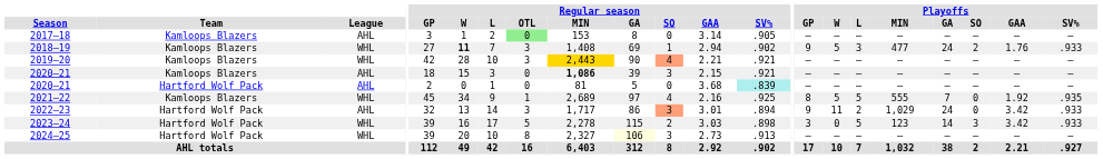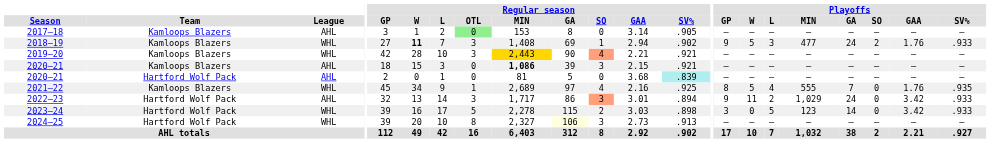 <table border="0" cellpadding="1" cellspacing="0" style="width:75%; text-align:center;">
 <tr bgcolor="#e0e0e0">
 <th colspan="3" bgcolor="#ffffff"></th>
 <th rowspan="99" bgcolor="#ffffff"></th>
 <th colspan="9" bgcolor="#e0e0e0"><a href='#'>Regular season</a></th>
 <th rowspan="99" bgcolor="#ffffff"></th>
 <th colspan="8" bgcolor="#e0e0e0"><a href='#'>Playoffs</a></th>
 </tr>
 <tr bgcolor="#e0e0e0">
 <th><a href='#'>Season</a></th>
 <th>Team</th>
 <th>League</th>
 <th>GP</th>
 <th>W</th>
 <th>L</th>
 <th>OTL</th>
 <th>MIN</th>
 <th>GA</th>
 <th><a href='#'>SO</a></th>
 <th><a href='#'>GAA</a></th>
 <th><a href='#'>SV%</a></th>
 <th>GP</th>
 <th>W</th>
 <th>L</th>
 <th>MIN</th>
 <th>GA</th>
 <th>SO</th>
 <th>GAA</th>
 <th>SV%</th>
 </tr>
 <tr>
 <td><a href='#'>2017–18</a></td>
 <td><a href='#'>Kamloops Blazers</a></td>
 <td>AHL</td>
 <td>3</td>
 <td>1</td>
 <td>2</td>
 <td style="background: lightgreen;">0</td>
 <td>153</td>
 <td>8</td>
 <td>0</td>
 <td>3.14</td>
 <td>.905</td>
 <td>—</td>
 <td>—</td>
 <td>—</td>
 <td>—</td>
 <td>—</td>
 <td>—</td>
 <td>—</td>
 <td>—</td>
 </tr>
 <tr bgcolor="#f0f0f0">
 <td><a href='#'>2018–19</a></td>
 <td>Kamloops Blazers</td>
 <td>WHL</td>
 <td>27</td>
 <td><strong>11</strong></td>
 <td>7</td>
 <td>3</td>
 <td>1,408</td>
 <td>69</td>
 <td>1</td>
 <td>2.94</td>
 <td>.902</td>
 <td>9</td>
 <td>5</td>
 <td>3</td>
 <td>477</td>
 <td>24</td>
 <td>2</td>
 <td>1.76</td>
 <td>.933</td>
 </tr>
 <tr>
 <td><a href='#'>2019–20</a></td>
 <td>Kamloops Blazers</td>
 <td>WHL</td>
 <td>42</td>
 <td>28</td>
 <td>10</td>
 <td>3</td>
 <td style="background: gold;">2,443</td>
 <td>90</td>
 <td style="background: lightsalmon;">4</td>
 <td>2.21</td>
 <td>.921</td>
 <td>—</td>
 <td>—</td>
 <td>—</td>
 <td>—</td>
 <td>—</td>
 <td>—</td>
 <td>—</td>
 <td>—</td>
 </tr>
 <tr bgcolor="#f0f0f0">
 <td><a href='#'>2020–21</a></td>
 <td>Kamloops Blazers</td>
 <td>AHL</td>
 <td>18</td>
 <td>15</td>
 <td>3</td>
 <td>0</td>
 <td><strong>1,086</strong></td>
 <td>39</td>
 <td>3</td>
 <td>2.15</td>
 <td>.921</td>
 <td>—</td>
 <td>—</td>
 <td>—</td>
 <td>—</td>
 <td>—</td>
 <td>—</td>
 <td>—</td>
 <td>—</td>
 </tr>
 <tr>
 <td><a href='#'>2020–21</a></td>
 <td><a href='#'>Hartford Wolf Pack</a></td>
 <td><a href='#'>AHL</a></td>
 <td>2</td>
 <td>0</td>
 <td>1</td>
 <td>0</td>
 <td>81</td>
 <td>5</td>
 <td>0</td>
 <td>3.68</td>
 <td style="background: paleturquoise;">.839</td>
 <td>—</td>
 <td>—</td>
 <td>—</td>
 <td>—</td>
 <td>—</td>
 <td>—</td>
 <td>—</td>
 <td>—</td>
 </tr>
 <tr bgcolor="#f0f0f0">
 <td><a href='#'>2021–22</a></td>
 <td>Kamloops Blazers</td>
 <td>WHL</td>
 <td>45</td>
 <td>34</td>
 <td>9</td>
 <td>1</td>
 <td>2,689</td>
 <td>97</td>
 <td>4</td>
 <td>2.16</td>
 <td>.925</td>
 <td>8</td>
 <td>5</td>
-<td>5</td>
+<td>4</td>
 <td>555</td>
 <td>7</td>
 <td>0</td>
-<td>1.92</td>
+<td>1.76</td>
 <td>.935</td>
 </tr>
 <tr>
 <td><a href='#'>2022–23</a></td>
 <td>Hartford Wolf Pack</td>
 <td>AHL</td>
 <td>32</td>
 <td>13</td>
 <td>14</td>
 <td>3</td>
 <td>1,717</td>
 <td>86</td>
 <td style="background: lightsalmon;">3</td>
 <td>3.01</td>
 <td>.894</td>
 <td>9</td>
 <td>11</td>
 <td>2</td>
 <td>1,029</td>
 <td>24</td>
 <td>0</td>
 <td>3.42</td>
 <td>.933</td>
 </tr>
 <tr bgcolor="#f0f0f0">
 <td><a href='#'>2023–24</a></td>
 <td>Hartford Wolf Pack</td>
 <td>WHL</td>
 <td>39</td>
 <td>16</td>
 <td>17</td>
 <td>5</td>
 <td>2,278</td>
 <td>115</td>
 <td>2</td>
 <td>3.03</td>
 <td>.898</td>
 <td>3</td>
 <td>0</td>
 <td>5</td>
 <td>123</td>
 <td>14</td>
-<td>3</td>
+<td>0</td>
 <td>3.42</td>
 <td>.933</td>
 </tr>
 <tr>
 <td><a href='#'>2024–25</a></td>
 <td>Hartford Wolf Pack</td>
 <td>WHL</td>
 <td>39</td>
 <td>20</td>
 <td>10</td>
 <td>8</td>
 <td>2,327</td>
 <td style="background: lightyellow;">106</td>
 <td>3</td>
 <td>2.73</td>
 <td>.913</td>
 <td>—</td>
 <td>—</td>
 <td>—</td>
 <td>—</td>
 <td>—</td>
 <td>—</td>
 <td>—</td>
 <td>—</td>
 </tr>
 <tr bgcolor="#e0e0e0">
 <th colspan=3>AHL totals</th>
 <th>112</th>
 <th>49</th>
 <th>42</th>
 <th>16</th>
 <th>6,403</th>
 <th>312</th>
 <th>8</th>
 <th>2.92</th>
 <th>.902</th>
 <th>17</th>
 <th>10</th>
 <th>7</th>
 <th>1,032</th>
 <th>38</th>
 <th>2</th>
 <th>2.21</th>
 <th>.927</th>
 </tr>
 </table>
